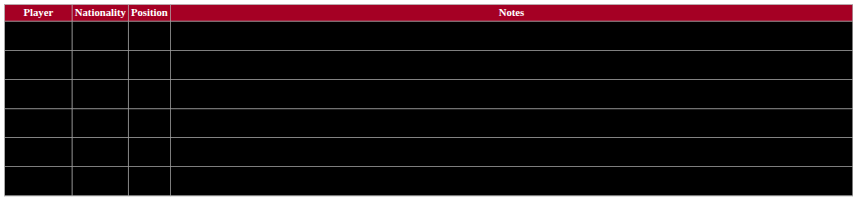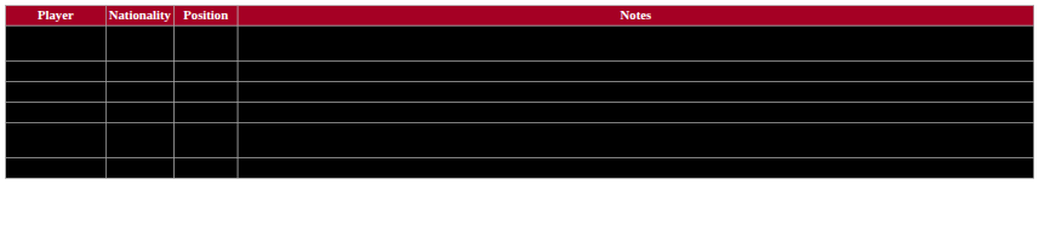 <table class="wikitable" width="80%">
 <tr align="center"  style=" background:#A50024;color:#FFFFFF;">
 <td><strong>Player</strong></td>
 <td><strong>Nationality</strong></td>
 <td><strong>Position</strong></td>
 <td><strong>Notes</strong></td>
 </tr>
 <tr align="center" bgcolor=" ">
 <td>Laura Bellamy</td>
 <td></td>
-<td>Forward</td>
+<td>Goaltender</td>
 <td>Senior Goalie of the Year and All-Area Player of the Year in Duluth, Minnesota in 2009, two-time all-state selection, All-Lake Superior Conference first team in 2008-09</td>
 </tr>
 <tr align="center" bgcolor=" ">
 <td>Margaret Chute,</td>
 <td></td>
-<td>Forward</td>
+<td>Defense</td>
 <td>Minnesota Ms. Hockey top five finalist in 2009, member of the state championship team in hockey in 2007 and 2009</td>
 </tr>
 <tr align="center" bgcolor=" ">
 <td>Jillian Dempsey,</td>
 <td></td>
 <td>Forward</td>
 <td>Boston Bruins John B. Carlton Award winner in 2009, member of the USA U-18 National Team that won the IIHF World Championship in 2009</td>
 </tr>
 <tr align="center" bgcolor=" ">
-<td>Hilary Hayssen,</td>
+<td>Josephine Pucci,</td>
 <td></td>
 <td>Defense</td>
-<td>Member of the hockey state championship team in 2007 and 2009 and the lacrosse state championship team in 2008, played high school hockey at The Blake School with Harvard teammates Katharine and Margaret Chute</td>
+<td>Captain of the Mid Fairfield Connecticut Stars which took silver in 2005 and bronze in 2008 and 2009 at the USA Hockey Nationals</td>
 </tr>
 <tr align="center" bgcolor=" ">
-<td>Josephine Pucci,</td>
+<td>Kelsey Romatoski,</td>
 <td></td>
-<td>Forward</td>
-<td>Captain of the Mid Fairfield Connecticut Stars which took silver in 2005 and bronze in 2008 and 2009 at the USA Hockey Nationals</td>
+<td>Defense</td>
+<td>Minnesota Ms. Hockey top five finalist in 2009 led team to state hockey championship and was a member of the all-tournament team in 2005</td>
 </tr>
 <tr align="center" bgcolor=" ">
 <td>Kaitlin Spurling,</td>
 <td></td>
 <td>Forward</td>
 <td>Chuck Vernon Award winner as Division I Tournament MVP in 2008, Eastern Independent League MVP in 2006 and 2007</td>
 </tr>
 </table>
